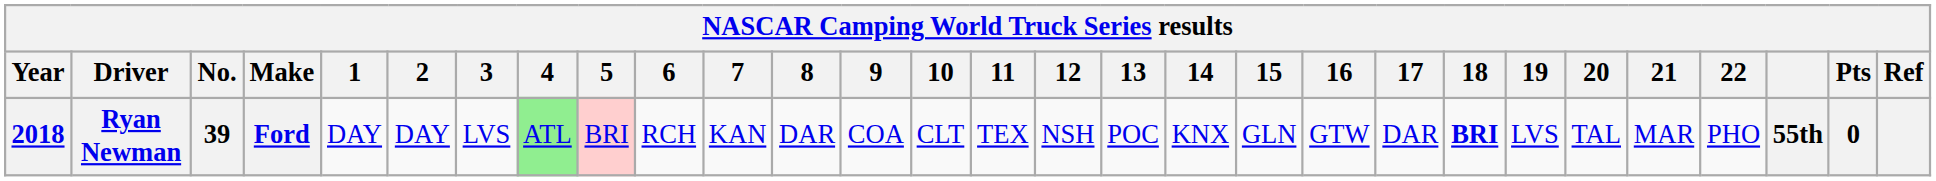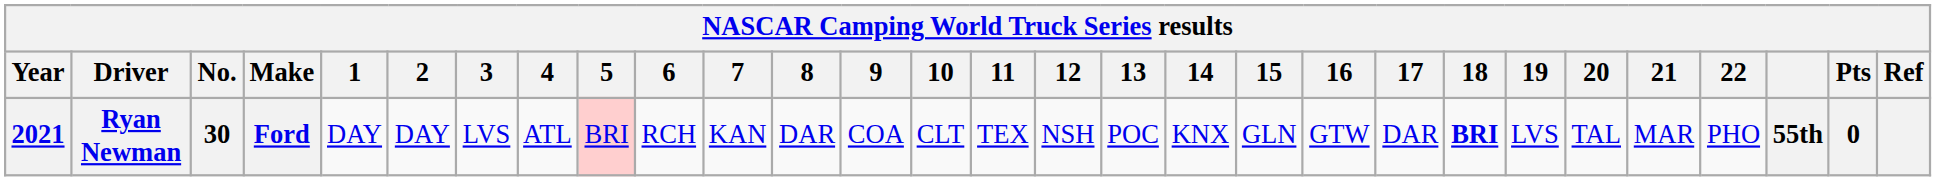 <table class="wikitable" style="text-align:center; font-size:75%">
 <tr>
 <th colspan="42"><a href='#'>NASCAR Camping World Truck Series</a> results</th>
 </tr>
 <tr>
 <th>Year</th>
 <th>Driver</th>
 <th>No.</th>
 <th>Make</th>
 <th>1</th>
 <th>2</th>
 <th>3</th>
 <th>4</th>
 <th>5</th>
 <th>6</th>
 <th>7</th>
 <th>8</th>
 <th>9</th>
 <th>10</th>
 <th>11</th>
 <th>12</th>
 <th>13</th>
 <th>14</th>
 <th>15</th>
 <th>16</th>
 <th>17</th>
 <th>18</th>
 <th>19</th>
 <th>20</th>
 <th>21</th>
 <th>22</th>
 <th></th>
 <th>Pts</th>
 <th>Ref</th>
 </tr>
 <tr>
-<th><a href='#'>2018</a></th>
+<th><a href='#'>2021</a></th>
 <th><a href='#'>Ryan Newman</a></th>
-<th>39</th>
+<th>30</th>
 <th><a href='#'>Ford</a></th>
 <td><a href='#'>DAY</a></td>
 <td><a href='#'>DAY</a></td>
 <td><a href='#'>LVS</a></td>
-<td style="background: lightgreen;"><a href='#'>ATL</a></td>
+<td><a href='#'>ATL</a></td>
 <td style="background:#FFCFCF;"><a href='#'>BRI</a><br></td>
 <td><a href='#'>RCH</a></td>
 <td><a href='#'>KAN</a></td>
 <td><a href='#'>DAR</a></td>
 <td><a href='#'>COA</a></td>
 <td><a href='#'>CLT</a></td>
 <td><a href='#'>TEX</a></td>
 <td><a href='#'>NSH</a></td>
 <td><a href='#'>POC</a></td>
 <td><a href='#'>KNX</a></td>
 <td><a href='#'>GLN</a></td>
 <td><a href='#'>GTW</a></td>
 <td><a href='#'>DAR</a></td>
 <td><strong><a href='#'>BRI</a></strong></td>
 <td><a href='#'>LVS</a></td>
 <td><a href='#'>TAL</a></td>
 <td><a href='#'>MAR</a></td>
 <td><a href='#'>PHO</a></td>
 <th>55th</th>
 <th>0</th>
 <th></th>
 </tr>
 </table>
